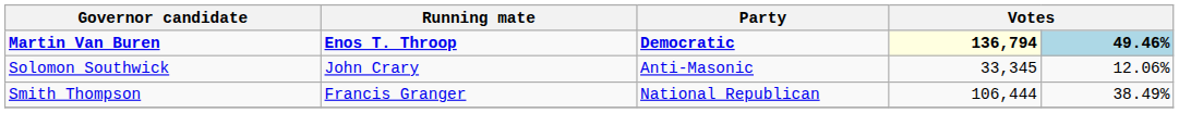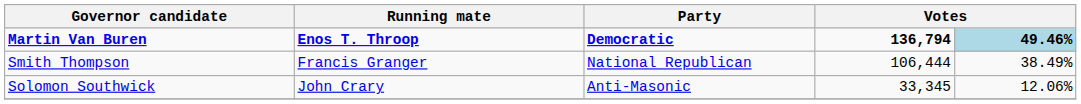 <table class=wikitable>
 <tr bgcolor=lightgrey>
 <th width="20%">Governor candidate</th>
 <th width="20%">Running mate</th>
 <th width="16%">Party</th>
 <th width="18%" colspan="2">Votes</th>
 </tr>
 <tr>
 <td><strong><a href='#'>Martin Van Buren</a></strong></td>
 <td><strong><a href='#'>Enos T. Throop</a></strong></td>
 <td><strong><a href='#'>Democratic</a></strong></td>
-<td align="right" style="background: lightyellow;"><strong>136,794</strong></td>
+<td align="right"><strong>136,794</strong></td>
 <td align="right" style="background: lightblue;"><strong>49.46%</strong></td>
+</tr>
+<tr>
+<td><a href='#'>Smith Thompson</a></td>
+<td><a href='#'>Francis Granger</a></td>
+<td><a href='#'>National Republican</a></td>
+<td align="right">106,444</td>
+<td align="right">38.49%</td>
 </tr>
 <tr>
 <td><a href='#'>Solomon Southwick</a></td>
 <td><a href='#'>John Crary</a></td>
 <td><a href='#'>Anti-Masonic</a></td>
 <td align="right">33,345</td>
 <td align="right">12.06%</td>
 </tr>
 <tr>
-<td><a href='#'>Smith Thompson</a></td>
-<td><a href='#'>Francis Granger</a></td>
-<td><a href='#'>National Republican</a></td>
-<td align="right">106,444</td>
-<td align="right">38.49%</td>
-</tr>
-<tr>
 </tr>
 </table>
